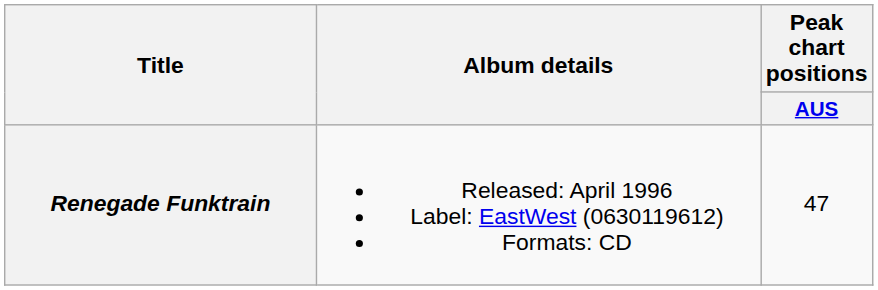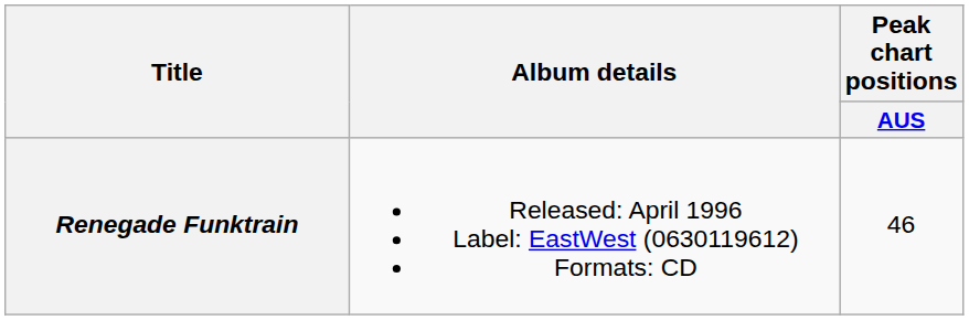 <table class="wikitable plainrowheaders" style="text-align:center;">
 <tr>
 <th scope="col" rowspan="2" style="width:14em;">Title</th>
 <th scope="col" rowspan="2" style="width:20em;">Album details</th>
 <th scope="col" colspan="1">Peak chart positions</th>
 </tr>
 <tr>
 <th scope="col" style="width:3em;font-size:90%;"><a href='#'>AUS</a><br></th>
 </tr>
 <tr>
 <th scope="row"><em>Renegade Funktrain</em></th>
 <td><br><ul><li>Released: April 1996</li><li>Label: <a href='#'>EastWest</a> (0630119612)</li><li>Formats: CD</li></ul></td>
-<td>47</td>
+<td>46</td>
 </tr>
 </table>
